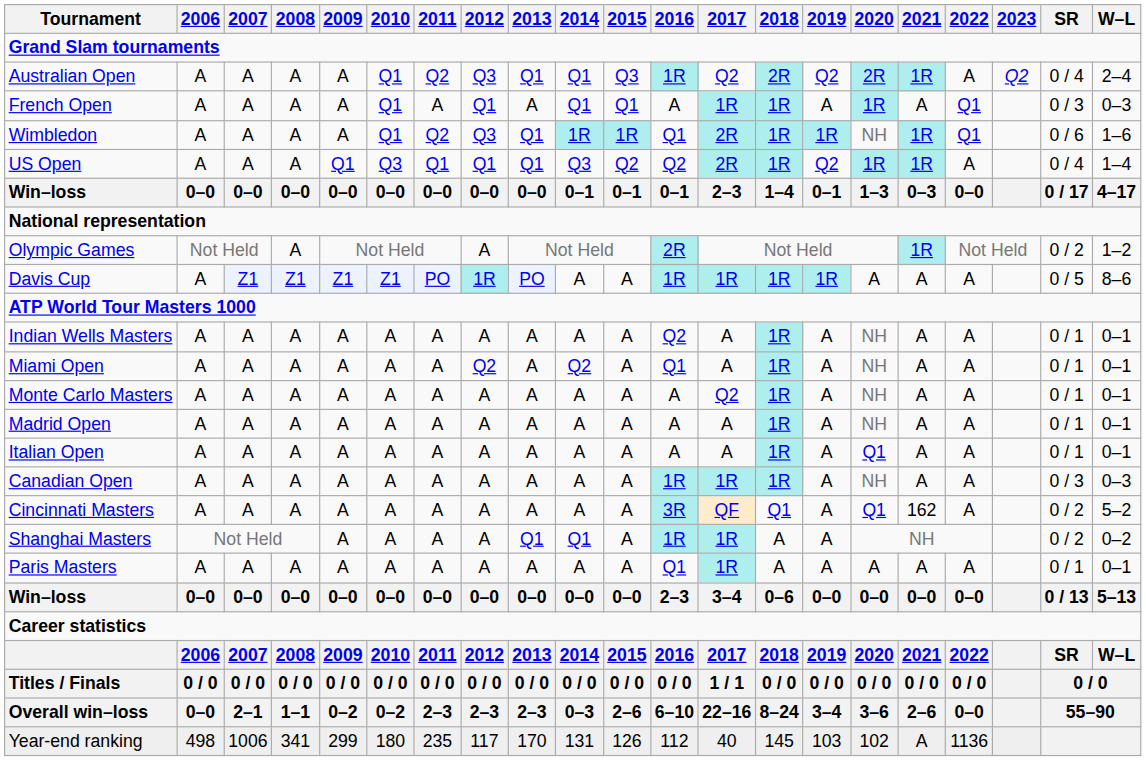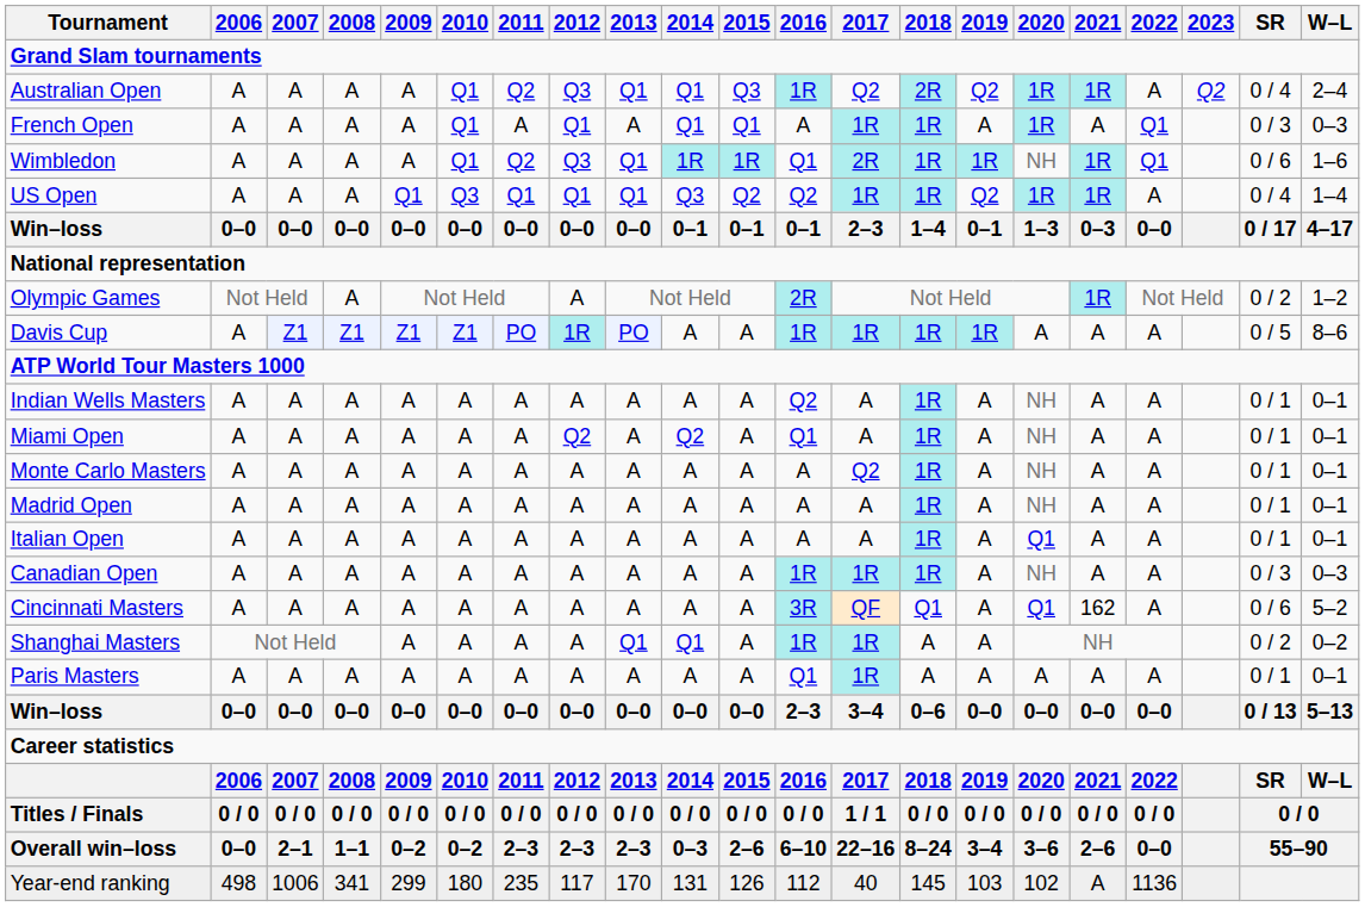 <table class=wikitable style=text-align:center;font-size:96%>
 <tr>
 <th>Tournament</th>
 <th><a href='#'>2006</a></th>
 <th><a href='#'>2007</a></th>
 <th><a href='#'>2008</a></th>
 <th><a href='#'>2009</a></th>
 <th><a href='#'>2010</a></th>
 <th><a href='#'>2011</a></th>
 <th><a href='#'>2012</a></th>
 <th><a href='#'>2013</a></th>
 <th><a href='#'>2014</a></th>
 <th><a href='#'>2015</a></th>
 <th><a href='#'>2016</a></th>
 <th><a href='#'>2017</a></th>
 <th><a href='#'>2018</a></th>
 <th><a href='#'>2019</a></th>
 <th><a href='#'>2020</a></th>
 <th><a href='#'>2021</a></th>
 <th><a href='#'>2022</a></th>
 <th><a href='#'>2023</a></th>
 <th>SR</th>
 <th>W–L</th>
 </tr>
 <tr>
 <td colspan="21" style="text-align:left"><strong><a href='#'>Grand Slam tournaments</a></strong></td>
 </tr>
 <tr>
 <td style=text-align:left><a href='#'>Australian Open</a></td>
 <td>A</td>
 <td>A</td>
 <td>A</td>
 <td>A</td>
 <td><a href='#'>Q1</a></td>
 <td><a href='#'>Q2</a></td>
 <td><a href='#'>Q3</a></td>
 <td><a href='#'>Q1</a></td>
 <td><a href='#'>Q1</a></td>
 <td><a href='#'>Q3</a></td>
 <td style=background:#afeeee><a href='#'>1R</a></td>
 <td><a href='#'>Q2</a></td>
 <td style=background:#afeeee><a href='#'>2R</a></td>
 <td><a href='#'>Q2</a></td>
-<td style=background:#afeeee><a href='#'>2R</a></td>
+<td style=background:#afeeee><a href='#'>1R</a></td>
 <td style=background:#afeeee><a href='#'>1R</a></td>
 <td>A</td>
 <td><em><a href='#'>Q2</a></em></td>
 <td>0 / 4</td>
 <td>2–4</td>
 </tr>
 <tr>
 <td style=text-align:left><a href='#'>French Open</a></td>
 <td>A</td>
 <td>A</td>
 <td>A</td>
 <td>A</td>
 <td><a href='#'>Q1</a></td>
 <td>A</td>
 <td><a href='#'>Q1</a></td>
 <td>A</td>
 <td><a href='#'>Q1</a></td>
 <td><a href='#'>Q1</a></td>
 <td>A</td>
 <td style=background:#afeeee><a href='#'>1R</a></td>
 <td style=background:#afeeee><a href='#'>1R</a></td>
 <td>A</td>
 <td style=background:#afeeee><a href='#'>1R</a></td>
 <td>A</td>
 <td><a href='#'>Q1</a></td>
 <td></td>
 <td>0 / 3</td>
 <td>0–3</td>
 </tr>
 <tr>
 <td style=text-align:left><a href='#'>Wimbledon</a></td>
 <td>A</td>
 <td>A</td>
 <td>A</td>
 <td>A</td>
 <td><a href='#'>Q1</a></td>
 <td><a href='#'>Q2</a></td>
 <td><a href='#'>Q3</a></td>
 <td><a href='#'>Q1</a></td>
 <td style=background:#afeeee><a href='#'>1R</a></td>
 <td style=background:#afeeee><a href='#'>1R</a></td>
 <td><a href='#'>Q1</a></td>
 <td style=background:#afeeee><a href='#'>2R</a></td>
 <td style=background:#afeeee><a href='#'>1R</a></td>
 <td style=background:#afeeee><a href='#'>1R</a></td>
 <td style=color:#767676>NH</td>
 <td style=background:#afeeee><a href='#'>1R</a></td>
 <td><a href='#'>Q1</a></td>
 <td></td>
 <td>0 / 6</td>
 <td>1–6</td>
 </tr>
 <tr>
 <td style=text-align:left><a href='#'>US Open</a></td>
 <td>A</td>
 <td>A</td>
 <td>A</td>
 <td><a href='#'>Q1</a></td>
 <td><a href='#'>Q3</a></td>
 <td><a href='#'>Q1</a></td>
 <td><a href='#'>Q1</a></td>
 <td><a href='#'>Q1</a></td>
 <td><a href='#'>Q3</a></td>
 <td><a href='#'>Q2</a></td>
 <td><a href='#'>Q2</a></td>
-<td style=background:#afeeee><a href='#'>2R</a></td>
+<td style=background:#afeeee><a href='#'>1R</a></td>
 <td style=background:#afeeee><a href='#'>1R</a></td>
 <td><a href='#'>Q2</a></td>
 <td style=background:#afeeee><a href='#'>1R</a></td>
 <td style=background:#afeeee><a href='#'>1R</a></td>
 <td>A</td>
 <td></td>
 <td>0 / 4</td>
 <td>1–4</td>
 </tr>
 <tr>
 <th style=text-align:left>Win–loss</th>
 <th>0–0</th>
 <th>0–0</th>
 <th>0–0</th>
 <th>0–0</th>
 <th>0–0</th>
 <th>0–0</th>
 <th>0–0</th>
 <th>0–0</th>
 <th>0–1</th>
 <th>0–1</th>
 <th>0–1</th>
 <th>2–3</th>
 <th>1–4</th>
 <th>0–1</th>
 <th>1–3</th>
 <th>0–3</th>
 <th>0–0</th>
 <th></th>
 <th>0 / 17</th>
 <th>4–17</th>
 </tr>
 <tr>
 <td colspan="21" style="text-align:left"><strong>National representation</strong></td>
 </tr>
 <tr>
 <td style=text-align:left><a href='#'>Olympic Games</a></td>
 <td colspan=2 style=color:#767676>Not Held</td>
 <td>A</td>
 <td colspan=3 style=color:#767676>Not Held</td>
 <td>A</td>
 <td colspan=3 style=color:#767676>Not Held</td>
 <td style=background:#afeeee><a href='#'>2R</a></td>
 <td colspan=4 style=color:#767676>Not Held</td>
 <td style=background:#afeeee><a href='#'>1R</a></td>
 <td colspan=2 style=color:#767676>Not Held</td>
 <td>0 / 2</td>
 <td>1–2</td>
 </tr>
 <tr>
 <td style=text-align:left><a href='#'>Davis Cup</a></td>
 <td>A</td>
 <td style=background:#ecf2ff><a href='#'>Z1</a></td>
 <td style=background:#ecf2ff><a href='#'>Z1</a></td>
 <td style=background:#ecf2ff><a href='#'>Z1</a></td>
 <td style=background:#ecf2ff><a href='#'>Z1</a></td>
 <td style=background:#ecf2ff><a href='#'>PO</a></td>
 <td style=background:#afeeee><a href='#'>1R</a></td>
 <td style=background:#ecf2ff><a href='#'>PO</a></td>
 <td>A</td>
 <td>A</td>
 <td style=background:#afeeee><a href='#'>1R</a></td>
 <td style=background:#afeeee><a href='#'>1R</a></td>
 <td style=background:#afeeee><a href='#'>1R</a></td>
 <td style=background:#afeeee><a href='#'>1R</a></td>
 <td>A</td>
 <td>A</td>
 <td>A</td>
 <td></td>
 <td>0 / 5</td>
 <td>8–6</td>
 </tr>
 <tr>
 <td colspan="21" style="text-align:left"><strong><a href='#'>ATP World Tour Masters 1000</a></strong></td>
 </tr>
 <tr>
 <td style=text-align:left><a href='#'>Indian Wells Masters</a></td>
 <td>A</td>
 <td>A</td>
 <td>A</td>
 <td>A</td>
 <td>A</td>
 <td>A</td>
 <td>A</td>
 <td>A</td>
 <td>A</td>
 <td>A</td>
 <td><a href='#'>Q2</a></td>
 <td>A</td>
 <td style=background:#afeeee><a href='#'>1R</a></td>
 <td>A</td>
 <td style="color:#767676">NH</td>
 <td>A</td>
 <td>A</td>
 <td></td>
 <td>0 / 1</td>
 <td>0–1</td>
 </tr>
 <tr>
 <td style=text-align:left><a href='#'>Miami Open</a></td>
 <td>A</td>
 <td>A</td>
 <td>A</td>
 <td>A</td>
 <td>A</td>
 <td>A</td>
 <td><a href='#'>Q2</a></td>
 <td>A</td>
 <td><a href='#'>Q2</a></td>
 <td>A</td>
 <td><a href='#'>Q1</a></td>
 <td>A</td>
 <td style=background:#afeeee><a href='#'>1R</a></td>
 <td>A</td>
 <td style=color:#767676>NH</td>
 <td>A</td>
 <td>A</td>
 <td></td>
 <td>0 / 1</td>
 <td>0–1</td>
 </tr>
 <tr>
 <td style=text-align:left><a href='#'>Monte Carlo Masters</a></td>
 <td>A</td>
 <td>A</td>
 <td>A</td>
 <td>A</td>
 <td>A</td>
 <td>A</td>
 <td>A</td>
 <td>A</td>
 <td>A</td>
 <td>A</td>
 <td>A</td>
 <td><a href='#'>Q2</a></td>
 <td style=background:#afeeee><a href='#'>1R</a></td>
 <td>A</td>
 <td style=color:#767676>NH</td>
 <td>A</td>
 <td>A</td>
 <td></td>
 <td>0 / 1</td>
 <td>0–1</td>
 </tr>
 <tr>
 <td style=text-align:left><a href='#'>Madrid Open</a></td>
 <td>A</td>
 <td>A</td>
 <td>A</td>
 <td>A</td>
 <td>A</td>
 <td>A</td>
 <td>A</td>
 <td>A</td>
 <td>A</td>
 <td>A</td>
 <td>A</td>
 <td>A</td>
 <td style=background:#afeeee><a href='#'>1R</a></td>
 <td>A</td>
 <td style=color:#767676>NH</td>
 <td>A</td>
 <td>A</td>
 <td></td>
 <td>0 / 1</td>
 <td>0–1</td>
 </tr>
 <tr>
 <td style=text-align:left><a href='#'>Italian Open</a></td>
 <td>A</td>
 <td>A</td>
 <td>A</td>
 <td>A</td>
 <td>A</td>
 <td>A</td>
 <td>A</td>
 <td>A</td>
 <td>A</td>
 <td>A</td>
 <td>A</td>
 <td>A</td>
 <td style=background:#afeeee><a href='#'>1R</a></td>
 <td>A</td>
 <td><a href='#'>Q1</a></td>
 <td>A</td>
 <td>A</td>
 <td></td>
 <td>0 / 1</td>
 <td>0–1</td>
 </tr>
 <tr>
 <td style=text-align:left><a href='#'>Canadian Open</a></td>
 <td>A</td>
 <td>A</td>
 <td>A</td>
 <td>A</td>
 <td>A</td>
 <td>A</td>
 <td>A</td>
 <td>A</td>
 <td>A</td>
 <td>A</td>
 <td style=background:#afeeee><a href='#'>1R</a></td>
 <td style=background:#afeeee><a href='#'>1R</a></td>
 <td style=background:#afeeee><a href='#'>1R</a></td>
 <td>A</td>
 <td style=color:#767676>NH</td>
 <td>A</td>
 <td>A</td>
 <td></td>
 <td>0 / 3</td>
 <td>0–3</td>
 </tr>
 <tr>
 <td style=text-align:left><a href='#'>Cincinnati Masters</a></td>
 <td>A</td>
 <td>A</td>
 <td>A</td>
 <td>A</td>
 <td>A</td>
 <td>A</td>
 <td>A</td>
 <td>A</td>
 <td>A</td>
 <td>A</td>
 <td style=background:#afeeee><a href='#'>3R</a></td>
 <td style=background:#ffebcd><a href='#'>QF</a></td>
 <td><a href='#'>Q1</a></td>
 <td>A</td>
 <td><a href='#'>Q1</a></td>
 <td>162</td>
 <td>A</td>
 <td></td>
-<td>0 / 2</td>
+<td>0 / 6</td>
 <td>5–2</td>
 </tr>
 <tr>
 <td style=text-align:left><a href='#'>Shanghai Masters</a></td>
 <td style=color:#767676 colspan=3>Not Held</td>
 <td>A</td>
 <td>A</td>
 <td>A</td>
 <td>A</td>
 <td><a href='#'>Q1</a></td>
 <td><a href='#'>Q1</a></td>
 <td>A</td>
 <td style=background:#afeeee><a href='#'>1R</a></td>
 <td style=background:#afeeee><a href='#'>1R</a></td>
 <td>A</td>
 <td>A</td>
 <td colspan="3" style="color:#767676">NH</td>
 <td></td>
 <td>0 / 2</td>
 <td>0–2</td>
 </tr>
 <tr>
 <td style=text-align:left><a href='#'>Paris Masters</a></td>
 <td>A</td>
 <td>A</td>
 <td>A</td>
 <td>A</td>
 <td>A</td>
 <td>A</td>
 <td>A</td>
 <td>A</td>
 <td>A</td>
 <td>A</td>
 <td><a href='#'>Q1</a></td>
 <td style=background:#afeeee><a href='#'>1R</a></td>
 <td>A</td>
 <td>A</td>
 <td>A</td>
 <td>A</td>
 <td>A</td>
 <td></td>
 <td>0 / 1</td>
 <td>0–1</td>
 </tr>
 <tr>
 <th style=text-align:left>Win–loss</th>
 <th>0–0</th>
 <th>0–0</th>
 <th>0–0</th>
 <th>0–0</th>
 <th>0–0</th>
 <th>0–0</th>
 <th>0–0</th>
 <th>0–0</th>
 <th>0–0</th>
 <th>0–0</th>
 <th>2–3</th>
 <th>3–4</th>
 <th>0–6</th>
 <th>0–0</th>
 <th>0–0</th>
 <th>0–0</th>
 <th>0–0</th>
 <th></th>
 <th>0 / 13</th>
 <th>5–13</th>
 </tr>
 <tr>
 <td colspan="21" style="text-align:left"><strong>Career statistics</strong></td>
 </tr>
 <tr>
 <th></th>
 <th><a href='#'>2006</a></th>
 <th><a href='#'>2007</a></th>
 <th><a href='#'>2008</a></th>
 <th><a href='#'>2009</a></th>
 <th><a href='#'>2010</a></th>
 <th><a href='#'>2011</a></th>
 <th><a href='#'>2012</a></th>
 <th><a href='#'>2013</a></th>
 <th><a href='#'>2014</a></th>
 <th><a href='#'>2015</a></th>
 <th><a href='#'>2016</a></th>
 <th><a href='#'>2017</a></th>
 <th><a href='#'>2018</a></th>
 <th><a href='#'>2019</a></th>
 <th><a href='#'>2020</a></th>
 <th><a href='#'>2021</a></th>
 <th><a href='#'>2022</a></th>
 <th></th>
 <th>SR</th>
 <th>W–L</th>
 </tr>
 <tr>
 <th style=text-align:left>Titles / Finals</th>
 <th>0 / 0</th>
 <th>0 / 0</th>
 <th>0 / 0</th>
 <th>0 / 0</th>
 <th>0 / 0</th>
 <th>0 / 0</th>
 <th>0 / 0</th>
 <th>0 / 0</th>
 <th>0 / 0</th>
 <th>0 / 0</th>
 <th>0 / 0</th>
 <th>1 / 1</th>
 <th>0 / 0</th>
 <th>0 / 0</th>
 <th>0 / 0</th>
 <th>0 / 0</th>
 <th>0 / 0</th>
 <th></th>
 <th colspan=2>0 / 0</th>
 </tr>
 <tr>
 <th style=text-align:left>Overall win–loss</th>
 <th>0–0</th>
 <th>2–1</th>
 <th>1–1</th>
 <th>0–2</th>
 <th>0–2</th>
 <th>2–3</th>
 <th>2–3</th>
 <th>2–3</th>
 <th>0–3</th>
 <th>2–6</th>
 <th>6–10</th>
 <th>22–16</th>
 <th>8–24</th>
 <th>3–4</th>
 <th>3–6</th>
 <th>2–6</th>
 <th>0–0</th>
 <th></th>
 <th colspan=2>55–90</th>
 </tr>
 <tr style=background:#efefef>
 <td style=text-align:left>Year-end ranking</td>
 <td>498</td>
 <td>1006</td>
 <td>341</td>
 <td>299</td>
 <td>180</td>
 <td>235</td>
 <td>117</td>
 <td>170</td>
 <td>131</td>
 <td>126</td>
 <td>112</td>
 <td>40</td>
 <td>145</td>
 <td>103</td>
 <td>102</td>
 <td>A</td>
 <td>1136</td>
 <td></td>
 <th colspan=2></th>
 </tr>
 </table>
